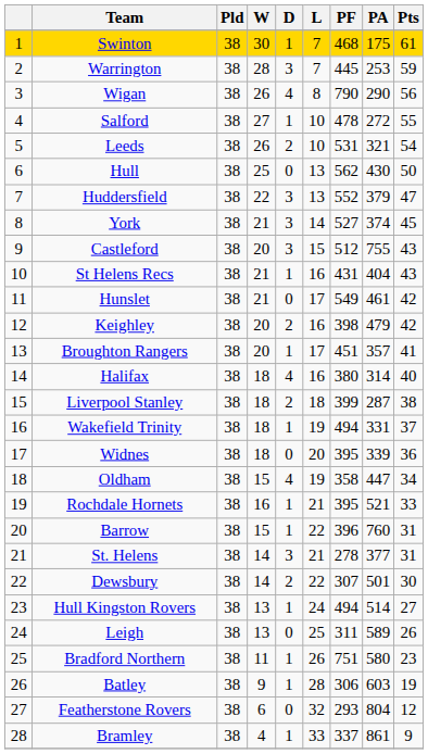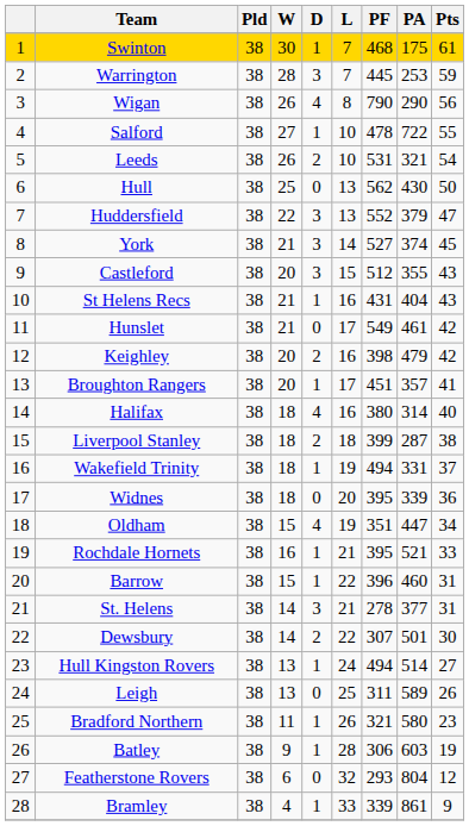 <table class="wikitable" style="text-align:center;">
 <tr>
 <th width=20 abbr="Position"></th>
 <th width=175>Team</th>
 <th width=20 abbr="Played">Pld</th>
 <th width=20 abbr="Won">W</th>
 <th width=20 abbr="Drawn">D</th>
 <th width=20 abbr="Lost">L</th>
 <th style="width:20px;" abbr="Points for">PF</th>
 <th style="width:20px;" abbr="Points against">PA</th>
 <th width=20 abbr="Points">Pts</th>
 </tr>
 <tr>
 </tr>
 <tr align=center style="background:#FFD700;">
 <td>1</td>
 <td><a href='#'>Swinton</a></td>
 <td>38</td>
 <td>30</td>
 <td>1</td>
 <td>7</td>
 <td>468</td>
 <td>175</td>
 <td>61</td>
 </tr>
 <tr align=center style="background:">
 <td>2</td>
 <td><a href='#'>Warrington</a></td>
 <td>38</td>
 <td>28</td>
 <td>3</td>
 <td>7</td>
 <td>445</td>
 <td>253</td>
 <td>59</td>
 </tr>
 <tr align=center style="background:">
 <td>3</td>
 <td><a href='#'>Wigan</a></td>
 <td>38</td>
 <td>26</td>
 <td>4</td>
 <td>8</td>
 <td>790</td>
 <td>290</td>
 <td>56</td>
 </tr>
 <tr align=center style="background:">
 <td>4</td>
 <td><a href='#'>Salford</a></td>
 <td>38</td>
 <td>27</td>
 <td>1</td>
 <td>10</td>
 <td>478</td>
-<td>272</td>
+<td>722</td>
 <td>55</td>
 </tr>
 <tr align=center style="background:">
 <td>5</td>
 <td><a href='#'>Leeds</a></td>
 <td>38</td>
 <td>26</td>
 <td>2</td>
 <td>10</td>
 <td>531</td>
 <td>321</td>
 <td>54</td>
 </tr>
 <tr align=center style="background:">
 <td>6</td>
 <td><a href='#'>Hull</a></td>
 <td>38</td>
 <td>25</td>
 <td>0</td>
 <td>13</td>
 <td>562</td>
 <td>430</td>
 <td>50</td>
 </tr>
 <tr align=center style="background:">
 <td>7</td>
 <td><a href='#'>Huddersfield</a></td>
 <td>38</td>
 <td>22</td>
 <td>3</td>
 <td>13</td>
 <td>552</td>
 <td>379</td>
 <td>47</td>
 </tr>
 <tr align=center style="background:">
 <td>8</td>
 <td><a href='#'>York</a></td>
 <td>38</td>
 <td>21</td>
 <td>3</td>
 <td>14</td>
 <td>527</td>
 <td>374</td>
 <td>45</td>
 </tr>
 <tr align=center style="background:">
 <td>9</td>
 <td><a href='#'>Castleford</a></td>
 <td>38</td>
 <td>20</td>
 <td>3</td>
 <td>15</td>
 <td>512</td>
-<td>755</td>
+<td>355</td>
 <td>43</td>
 </tr>
 <tr align=center style="background:">
 <td>10</td>
 <td><a href='#'>St Helens Recs</a></td>
 <td>38</td>
 <td>21</td>
 <td>1</td>
 <td>16</td>
 <td>431</td>
 <td>404</td>
 <td>43</td>
 </tr>
 <tr align=center style="background:">
 <td>11</td>
 <td><a href='#'>Hunslet</a></td>
 <td>38</td>
 <td>21</td>
 <td>0</td>
 <td>17</td>
 <td>549</td>
 <td>461</td>
 <td>42</td>
 </tr>
 <tr align=center style="background:">
 <td>12</td>
 <td><a href='#'>Keighley</a></td>
 <td>38</td>
 <td>20</td>
 <td>2</td>
 <td>16</td>
 <td>398</td>
 <td>479</td>
 <td>42</td>
 </tr>
 <tr align=center style="background:">
 <td>13</td>
 <td><a href='#'>Broughton Rangers</a></td>
 <td>38</td>
 <td>20</td>
 <td>1</td>
 <td>17</td>
 <td>451</td>
 <td>357</td>
 <td>41</td>
 </tr>
 <tr align=center style="background:">
 <td>14</td>
 <td><a href='#'>Halifax</a></td>
 <td>38</td>
 <td>18</td>
 <td>4</td>
 <td>16</td>
 <td>380</td>
 <td>314</td>
 <td>40</td>
 </tr>
 <tr align=center style="background:">
 <td>15</td>
 <td><a href='#'>Liverpool Stanley</a></td>
 <td>38</td>
 <td>18</td>
 <td>2</td>
 <td>18</td>
 <td>399</td>
 <td>287</td>
 <td>38</td>
 </tr>
 <tr align=center style="background:">
 <td>16</td>
 <td><a href='#'>Wakefield Trinity</a></td>
 <td>38</td>
 <td>18</td>
 <td>1</td>
 <td>19</td>
 <td>494</td>
 <td>331</td>
 <td>37</td>
 </tr>
 <tr align=center style="background:">
 <td>17</td>
 <td><a href='#'>Widnes</a></td>
 <td>38</td>
 <td>18</td>
 <td>0</td>
 <td>20</td>
 <td>395</td>
 <td>339</td>
 <td>36</td>
 </tr>
 <tr align=center style="background:">
 <td>18</td>
 <td><a href='#'>Oldham</a></td>
 <td>38</td>
 <td>15</td>
 <td>4</td>
 <td>19</td>
-<td>358</td>
+<td>351</td>
 <td>447</td>
 <td>34</td>
 </tr>
 <tr align=center style="background:">
 <td>19</td>
 <td><a href='#'>Rochdale Hornets</a></td>
 <td>38</td>
 <td>16</td>
 <td>1</td>
 <td>21</td>
 <td>395</td>
 <td>521</td>
 <td>33</td>
 </tr>
 <tr align=center style="background:">
 <td>20</td>
 <td><a href='#'>Barrow</a></td>
 <td>38</td>
 <td>15</td>
 <td>1</td>
 <td>22</td>
 <td>396</td>
-<td>760</td>
+<td>460</td>
 <td>31</td>
 </tr>
 <tr align=center style="background:">
 <td>21</td>
 <td><a href='#'>St. Helens</a></td>
 <td>38</td>
 <td>14</td>
 <td>3</td>
 <td>21</td>
 <td>278</td>
 <td>377</td>
 <td>31</td>
 </tr>
 <tr align=center style="background:">
 <td>22</td>
 <td><a href='#'>Dewsbury</a></td>
 <td>38</td>
 <td>14</td>
 <td>2</td>
 <td>22</td>
 <td>307</td>
 <td>501</td>
 <td>30</td>
 </tr>
 <tr align=center style="background:">
 <td>23</td>
 <td><a href='#'>Hull Kingston Rovers</a></td>
 <td>38</td>
 <td>13</td>
 <td>1</td>
 <td>24</td>
 <td>494</td>
 <td>514</td>
 <td>27</td>
 </tr>
 <tr align=center style="background:">
 <td>24</td>
 <td><a href='#'>Leigh</a></td>
 <td>38</td>
 <td>13</td>
 <td>0</td>
 <td>25</td>
 <td>311</td>
 <td>589</td>
 <td>26</td>
 </tr>
 <tr align=center style="background:">
 <td>25</td>
 <td><a href='#'>Bradford Northern</a></td>
 <td>38</td>
 <td>11</td>
 <td>1</td>
 <td>26</td>
-<td>751</td>
+<td>321</td>
 <td>580</td>
 <td>23</td>
 </tr>
 <tr align=center style="background:">
 <td>26</td>
 <td><a href='#'>Batley</a></td>
 <td>38</td>
 <td>9</td>
 <td>1</td>
 <td>28</td>
 <td>306</td>
 <td>603</td>
 <td>19</td>
 </tr>
 <tr align=center style="background:">
 <td>27</td>
 <td><a href='#'>Featherstone Rovers</a></td>
 <td>38</td>
 <td>6</td>
 <td>0</td>
 <td>32</td>
 <td>293</td>
 <td>804</td>
 <td>12</td>
 </tr>
 <tr align=center style="background:">
 <td>28</td>
 <td><a href='#'>Bramley</a></td>
 <td>38</td>
 <td>4</td>
 <td>1</td>
 <td>33</td>
-<td>337</td>
+<td>339</td>
 <td>861</td>
 <td>9</td>
 </tr>
 <tr>
 </tr>
 </table>
